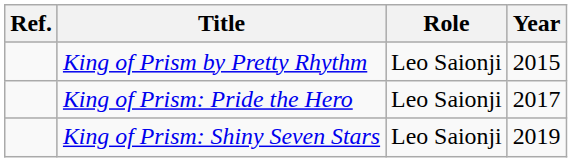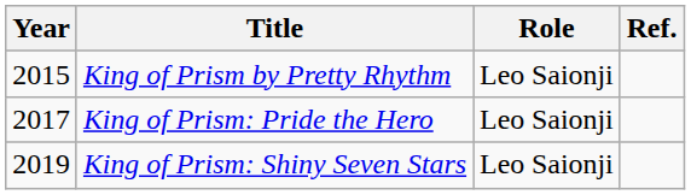 <table class="wikitable">
 <tr>
-<th>Ref.</th>
+<th>Year</th>
 <th>Title</th>
 <th>Role</th>
-<th>Year</th>
+<th>Ref.</th>
 </tr>
 <tr>
-<td></td>
+<td>2015</td>
 <td><em><a href='#'>King of Prism by Pretty Rhythm</a></em></td>
 <td>Leo Saionji</td>
-<td>2015</td>
+<td></td>
 </tr>
 <tr>
-<td></td>
+<td>2017</td>
 <td><em><a href='#'>King of Prism: Pride the Hero</a></em></td>
 <td>Leo Saionji</td>
-<td>2017</td>
+<td></td>
 </tr>
 <tr>
-<td></td>
+<td>2019</td>
 <td><em><a href='#'>King of Prism: Shiny Seven Stars</a></em></td>
 <td>Leo Saionji</td>
-<td>2019</td>
+<td></td>
 </tr>
 </table>
